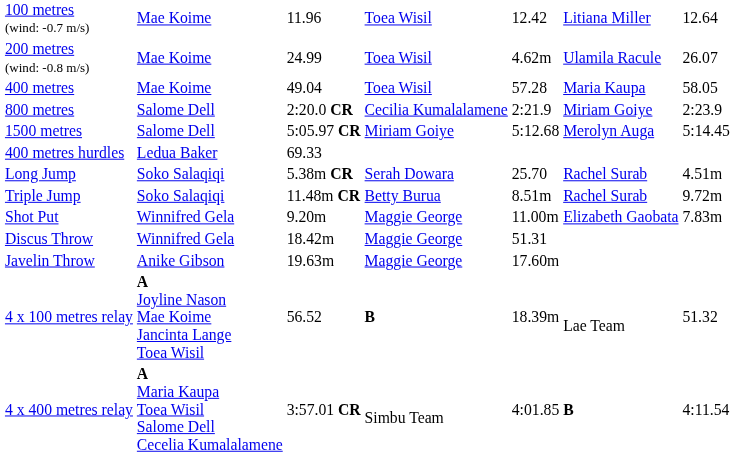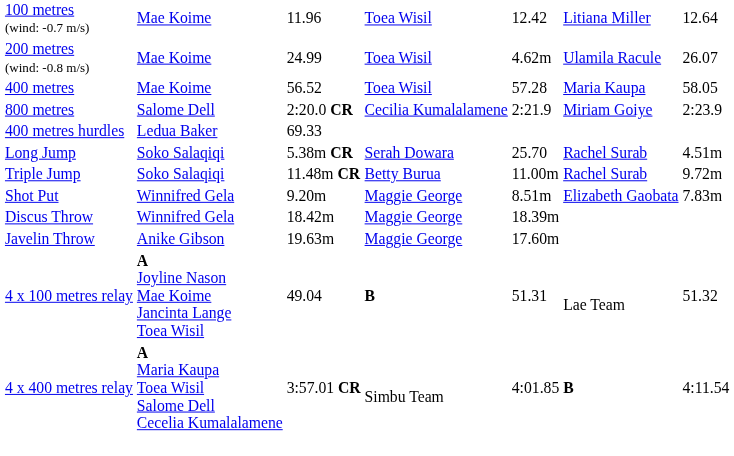 <table>
 <tr>
 <td><a href='#'>100 metres</a> <br> <small>(wind: -0.7 m/s)</small></td>
 <td align=left><a href='#'>Mae Koime</a> <br> </td>
 <td>11.96</td>
 <td align=left><a href='#'>Toea Wisil</a> <br> </td>
 <td>12.42</td>
 <td align=left><a href='#'>Litiana Miller</a> <br> </td>
 <td>12.64</td>
 </tr>
 <tr>
 <td><a href='#'>200 metres</a> <br> <small>(wind: -0.8 m/s)</small></td>
 <td align=left><a href='#'>Mae Koime</a> <br> </td>
 <td>24.99</td>
 <td align=left><a href='#'>Toea Wisil</a> <br> </td>
 <td>4.62m</td>
 <td align=left><a href='#'>Ulamila Racule</a> <br> </td>
 <td>26.07</td>
 </tr>
 <tr>
 <td><a href='#'>400 metres</a></td>
 <td align=left><a href='#'>Mae Koime</a> <br> </td>
-<td>49.04</td>
+<td>56.52</td>
 <td align=left><a href='#'>Toea Wisil</a> <br> </td>
 <td>57.28</td>
 <td align=left><a href='#'>Maria Kaupa</a> <br> </td>
 <td>58.05</td>
 </tr>
 <tr>
 <td><a href='#'>800 metres</a></td>
 <td align=left><a href='#'>Salome Dell</a> <br> </td>
 <td>2:20.0 <strong>CR</strong></td>
 <td align=left><a href='#'>Cecilia Kumalalamene</a> <br> </td>
 <td>2:21.9</td>
 <td align=left><a href='#'>Miriam Goiye</a> <br> </td>
 <td>2:23.9</td>
-</tr>
-<tr>
-<td><a href='#'>1500 metres</a></td>
-<td align=left><a href='#'>Salome Dell</a> <br> </td>
-<td>5:05.97 <strong>CR</strong></td>
-<td align=left><a href='#'>Miriam Goiye</a> <br> </td>
-<td>5:12.68</td>
-<td align=left><a href='#'>Merolyn Auga</a> <br> </td>
-<td>5:14.45</td>
 </tr>
 <tr>
 <td><a href='#'>400 metres hurdles</a></td>
 <td align=left><a href='#'>Ledua Baker</a> <br> </td>
 <td>69.33</td>
 <td></td>
 <td></td>
 <td></td>
 <td></td>
 </tr>
 <tr>
 <td><a href='#'>Long Jump</a></td>
 <td align=left><a href='#'>Soko Salaqiqi</a> <br> </td>
 <td>5.38m <strong>CR</strong></td>
 <td align=left><a href='#'>Serah Dowara</a> <br> </td>
 <td>25.70</td>
 <td align=left><a href='#'>Rachel Surab</a> <br> </td>
 <td>4.51m</td>
 </tr>
 <tr>
 <td><a href='#'>Triple Jump</a></td>
 <td align=left><a href='#'>Soko Salaqiqi</a> <br> </td>
 <td>11.48m <strong>CR</strong></td>
 <td align=left><a href='#'>Betty Burua</a> <br> </td>
-<td>8.51m</td>
+<td>11.00m</td>
 <td align=left><a href='#'>Rachel Surab</a> <br> </td>
 <td>9.72m</td>
 </tr>
 <tr>
 <td><a href='#'>Shot Put</a></td>
 <td align=left><a href='#'>Winnifred Gela</a> <br> </td>
 <td>9.20m</td>
 <td align=left><a href='#'>Maggie George</a> <br> </td>
-<td>11.00m</td>
+<td>8.51m</td>
 <td align=left><a href='#'>Elizabeth Gaobata</a> <br> </td>
 <td>7.83m</td>
 </tr>
 <tr>
 <td><a href='#'>Discus Throw</a></td>
 <td align=left><a href='#'>Winnifred Gela</a> <br> </td>
 <td>18.42m</td>
 <td align=left><a href='#'>Maggie George</a> <br> </td>
-<td>51.31</td>
+<td>18.39m</td>
 <td></td>
 <td></td>
 </tr>
 <tr>
 <td><a href='#'>Javelin Throw</a></td>
 <td align=left><a href='#'>Anike Gibson</a> <br> </td>
 <td>19.63m</td>
 <td align=left><a href='#'>Maggie George</a> <br> </td>
 <td>17.60m</td>
 <td></td>
 <td></td>
 </tr>
 <tr>
 <td><a href='#'>4 x 100 metres relay</a></td>
 <td> <strong>A</strong><br><a href='#'>Joyline Nason</a><br><a href='#'>Mae Koime</a><br><a href='#'>Jancinta Lange</a><br><a href='#'>Toea Wisil</a></td>
-<td>56.52</td>
+<td>49.04</td>
 <td> <strong>B</strong></td>
-<td>18.39m</td>
+<td>51.31</td>
 <td> <br>Lae Team</td>
 <td>51.32</td>
 </tr>
 <tr>
 <td><a href='#'>4 x 400 metres relay</a></td>
 <td> <strong>A</strong><br><a href='#'>Maria Kaupa</a><br><a href='#'>Toea Wisil</a><br><a href='#'>Salome Dell</a><br><a href='#'>Cecelia Kumalalamene</a></td>
 <td>3:57.01 <strong>CR</strong></td>
 <td> <br>Simbu Team</td>
 <td>4:01.85</td>
 <td> <strong>B</strong></td>
 <td>4:11.54</td>
 </tr>
 </table>
